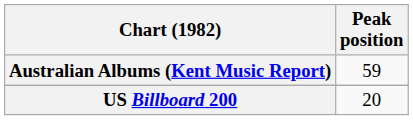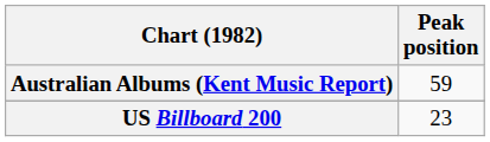 <table class="wikitable sortable plainrowheaders" style="text-align:center;">
 <tr>
 <th scope="col">Chart (1982)</th>
 <th scope="col">Peak<br>position</th>
 </tr>
 <tr>
 <th scope="row">Australian Albums (<a href='#'>Kent Music Report</a>)</th>
 <td>59</td>
 </tr>
 <tr>
 </tr>
 <tr>
 </tr>
 <tr>
 </tr>
 <tr>
 <th scope="row">US <a href='#'><em>Billboard</em> 200</a></th>
-<td>20</td>
+<td>23</td>
 </tr>
 </table>
